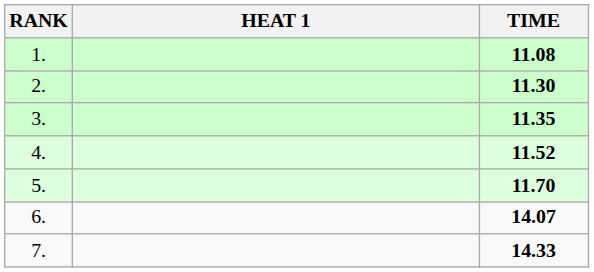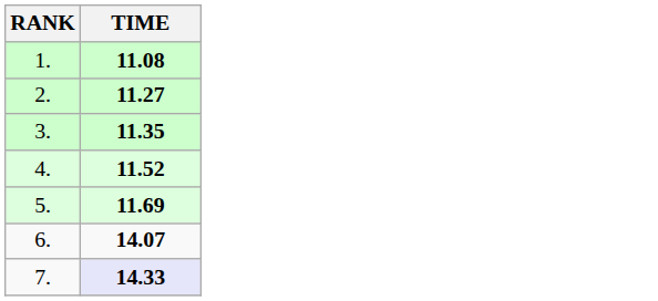 <table class="wikitable" style="border-collapse: collapse; font-size: 90%;">
 <tr>
 <th>RANK</th>
-<th style="width: 20em">HEAT 1</th>
 <th style="width: 5em">TIME</th>
 </tr>
 <tr style="background:#ccffcc;">
 <td align="center">1.</td>
-<td></td>
 <td align="center"><strong>11.08</strong></td>
 </tr>
 <tr style="background:#ccffcc;">
 <td align="center">2.</td>
-<td></td>
-<td align="center"><strong>11.30</strong></td>
+<td align="center"><strong>11.27</strong></td>
 </tr>
 <tr style="background:#ccffcc;">
 <td align="center">3.</td>
-<td></td>
 <td align="center"><strong>11.35</strong></td>
 </tr>
 <tr style="background:#ddffdd;">
 <td align="center">4.</td>
-<td></td>
 <td align="center"><strong>11.52</strong></td>
 </tr>
 <tr style="background:#ddffdd;">
 <td align="center">5.</td>
-<td></td>
-<td align="center"><strong>11.70</strong></td>
+<td align="center"><strong>11.69</strong></td>
 </tr>
 <tr>
 <td align="center">6.</td>
-<td></td>
 <td align="center"><strong>14.07</strong></td>
 </tr>
 <tr>
 <td align="center">7.</td>
-<td></td>
-<td align="center"><strong>14.33</strong></td>
+<td align="center" style="background: lavender;"><strong>14.33</strong></td>
 </tr>
 </table>
